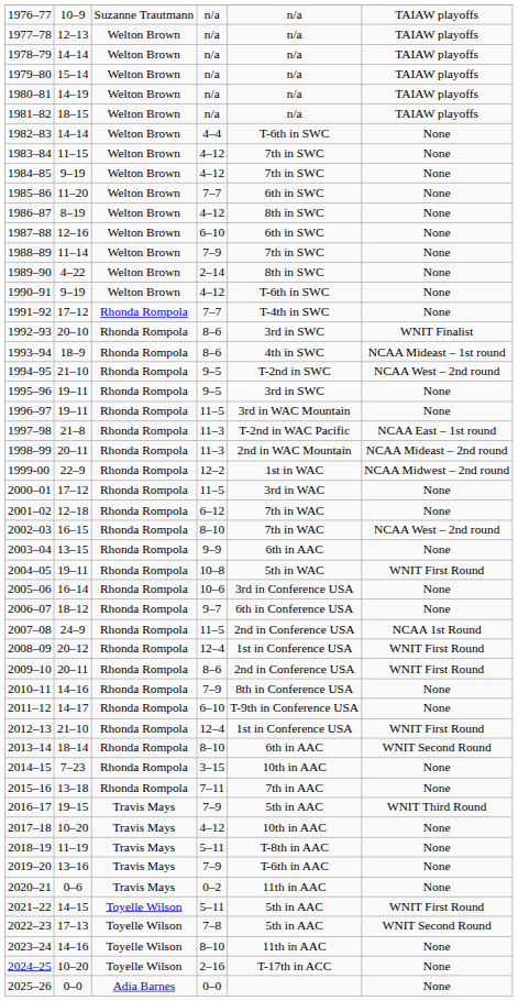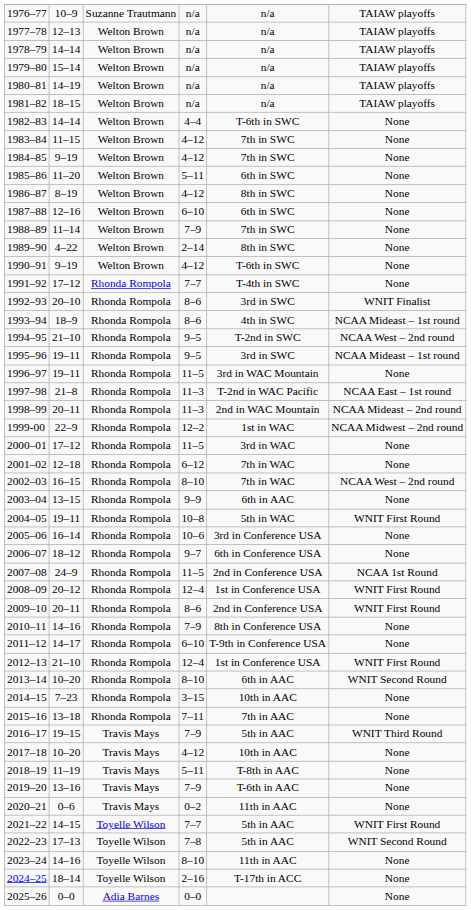 <table class="wikitable" style="text-align:center">
 <tr>
 </tr>
 <tr>
 <td style="text-align:left">1976–77</td>
 <td>10–9</td>
 <td>Suzanne Trautmann</td>
 <td>n/a</td>
 <td>n/a</td>
 <td>TAIAW playoffs</td>
 </tr>
 <tr>
 <td style="text-align:left">1977–78</td>
 <td>12–13</td>
 <td>Welton Brown</td>
 <td>n/a</td>
 <td>n/a</td>
 <td>TAIAW playoffs</td>
 </tr>
 <tr>
 <td style="text-align:left">1978–79</td>
 <td>14–14</td>
 <td>Welton Brown</td>
 <td>n/a</td>
 <td>n/a</td>
 <td>TAIAW playoffs</td>
 </tr>
 <tr>
 <td style="text-align:left">1979–80</td>
 <td>15–14</td>
 <td>Welton Brown</td>
 <td>n/a</td>
 <td>n/a</td>
 <td>TAIAW playoffs</td>
 </tr>
 <tr>
 <td style="text-align:left">1980–81</td>
 <td>14–19</td>
 <td>Welton Brown</td>
 <td>n/a</td>
 <td>n/a</td>
 <td>TAIAW playoffs</td>
 </tr>
 <tr>
 <td style="text-align:left">1981–82</td>
 <td>18–15</td>
 <td>Welton Brown</td>
 <td>n/a</td>
 <td>n/a</td>
 <td>TAIAW playoffs</td>
 </tr>
 <tr>
 <td style="text-align:left">1982–83</td>
 <td>14–14</td>
 <td>Welton Brown</td>
 <td>4–4</td>
 <td>T-6th in SWC</td>
 <td>None</td>
 </tr>
 <tr>
 <td style="text-align:left">1983–84</td>
 <td>11–15</td>
 <td>Welton Brown</td>
 <td>4–12</td>
 <td>7th in SWC</td>
 <td>None</td>
 </tr>
 <tr>
 <td style="text-align:left">1984–85</td>
 <td>9–19</td>
 <td>Welton Brown</td>
 <td>4–12</td>
 <td>7th in SWC</td>
 <td>None</td>
 </tr>
 <tr>
 <td style="text-align:left">1985–86</td>
 <td>11–20</td>
 <td>Welton Brown</td>
-<td>7–7</td>
+<td>5–11</td>
 <td>6th in SWC</td>
 <td>None</td>
 </tr>
 <tr>
 <td style="text-align:left">1986–87</td>
 <td>8–19</td>
 <td>Welton Brown</td>
 <td>4–12</td>
 <td>8th in SWC</td>
 <td>None</td>
 </tr>
 <tr>
 <td style="text-align:left">1987–88</td>
 <td>12–16</td>
 <td>Welton Brown</td>
 <td>6–10</td>
 <td>6th in SWC</td>
 <td>None</td>
 </tr>
 <tr>
 <td style="text-align:left">1988–89</td>
 <td>11–14</td>
 <td>Welton Brown</td>
 <td>7–9</td>
 <td>7th in SWC</td>
 <td>None</td>
 </tr>
 <tr>
 <td style="text-align:left">1989–90</td>
 <td>4–22</td>
 <td>Welton Brown</td>
 <td>2–14</td>
 <td>8th in SWC</td>
 <td>None</td>
 </tr>
 <tr>
 <td style="text-align:left">1990–91</td>
 <td>9–19</td>
 <td>Welton Brown</td>
 <td>4–12</td>
 <td>T-6th in SWC</td>
 <td>None</td>
 </tr>
 <tr>
 <td style="text-align:left">1991–92</td>
 <td>17–12</td>
 <td><a href='#'>Rhonda Rompola</a></td>
 <td>7–7</td>
 <td>T-4th in SWC</td>
 <td>None</td>
 </tr>
 <tr>
 <td style="text-align:left">1992–93</td>
 <td>20–10</td>
 <td>Rhonda Rompola</td>
 <td>8–6</td>
 <td>3rd in SWC</td>
 <td>WNIT Finalist</td>
 </tr>
 <tr>
 <td style="text-align:left">1993–94</td>
 <td>18–9</td>
 <td>Rhonda Rompola</td>
 <td>8–6</td>
 <td>4th in SWC</td>
 <td>NCAA Mideast – 1st round</td>
 </tr>
 <tr>
 <td style="text-align:left">1994–95</td>
 <td>21–10</td>
 <td>Rhonda Rompola</td>
 <td>9–5</td>
 <td>T-2nd in SWC</td>
 <td>NCAA West – 2nd round</td>
 </tr>
 <tr>
 <td style="text-align:left">1995–96</td>
 <td>19–11</td>
 <td>Rhonda Rompola</td>
 <td>9–5</td>
 <td>3rd in SWC</td>
-<td>None</td>
+<td>NCAA Mideast – 1st round</td>
 </tr>
 <tr>
 <td style="text-align:left">1996–97</td>
 <td>19–11</td>
 <td>Rhonda Rompola</td>
 <td>11–5</td>
 <td>3rd in WAC Mountain</td>
 <td>None</td>
 </tr>
 <tr>
 <td style="text-align:left">1997–98</td>
 <td>21–8</td>
 <td>Rhonda Rompola</td>
 <td>11–3</td>
 <td>T-2nd in WAC Pacific</td>
 <td>NCAA East – 1st round</td>
 </tr>
 <tr>
 <td style="text-align:left">1998–99</td>
 <td>20–11</td>
 <td>Rhonda Rompola</td>
 <td>11–3</td>
 <td>2nd in WAC Mountain</td>
 <td>NCAA Mideast – 2nd round</td>
 </tr>
 <tr>
 <td style="text-align:left">1999-00</td>
 <td>22–9</td>
 <td>Rhonda Rompola</td>
 <td>12–2</td>
 <td>1st in WAC</td>
 <td>NCAA Midwest – 2nd round</td>
 </tr>
 <tr>
 <td style="text-align:left">2000–01</td>
 <td>17–12</td>
 <td>Rhonda Rompola</td>
 <td>11–5</td>
 <td>3rd in WAC</td>
 <td>None</td>
 </tr>
 <tr>
 <td style="text-align:left">2001–02</td>
 <td>12–18</td>
 <td>Rhonda Rompola</td>
 <td>6–12</td>
 <td>7th in WAC</td>
 <td>None</td>
 </tr>
 <tr>
 <td style="text-align:left">2002–03</td>
 <td>16–15</td>
 <td>Rhonda Rompola</td>
 <td>8–10</td>
 <td>7th in WAC</td>
 <td>NCAA West – 2nd round</td>
 </tr>
 <tr>
 <td style="text-align:left">2003–04</td>
 <td>13–15</td>
 <td>Rhonda Rompola</td>
 <td>9–9</td>
 <td>6th in AAC</td>
 <td>None</td>
 </tr>
 <tr>
 <td style="text-align:left">2004–05</td>
 <td>19–11</td>
 <td>Rhonda Rompola</td>
 <td>10–8</td>
 <td>5th in WAC</td>
 <td>WNIT First Round</td>
 </tr>
 <tr>
 <td style="text-align:left">2005–06</td>
 <td>16–14</td>
 <td>Rhonda Rompola</td>
 <td>10–6</td>
 <td>3rd in Conference USA</td>
 <td>None</td>
 </tr>
 <tr>
 <td style="text-align:left">2006–07</td>
 <td>18–12</td>
 <td>Rhonda Rompola</td>
 <td>9–7</td>
 <td>6th in Conference USA</td>
 <td>None</td>
 </tr>
 <tr>
 <td style="text-align:left">2007–08</td>
 <td>24–9</td>
 <td>Rhonda Rompola</td>
 <td>11–5</td>
 <td>2nd in Conference USA</td>
 <td>NCAA 1st Round</td>
 </tr>
 <tr>
 <td style="text-align:left">2008–09</td>
 <td>20–12</td>
 <td>Rhonda Rompola</td>
 <td>12–4</td>
 <td>1st in Conference USA</td>
 <td>WNIT First Round</td>
 </tr>
 <tr>
 <td style="text-align:left">2009–10</td>
 <td>20–11</td>
 <td>Rhonda Rompola</td>
 <td>8–6</td>
 <td>2nd in Conference USA</td>
 <td>WNIT First Round</td>
 </tr>
 <tr>
 <td style="text-align:left">2010–11</td>
 <td>14–16</td>
 <td>Rhonda Rompola</td>
 <td>7–9</td>
 <td>8th in Conference USA</td>
 <td>None</td>
 </tr>
 <tr>
 <td style="text-align:left">2011–12</td>
 <td>14–17</td>
 <td>Rhonda Rompola</td>
 <td>6–10</td>
 <td>T-9th in Conference USA</td>
 <td>None</td>
 </tr>
 <tr>
 <td style="text-align:left">2012–13</td>
 <td>21–10</td>
 <td>Rhonda Rompola</td>
 <td>12–4</td>
 <td>1st in Conference USA</td>
 <td>WNIT First Round</td>
 </tr>
 <tr>
 <td style="text-align:left">2013–14</td>
-<td>18–14</td>
+<td>10–20</td>
 <td>Rhonda Rompola</td>
 <td>8–10</td>
 <td>6th in AAC</td>
 <td>WNIT Second Round</td>
 </tr>
 <tr>
 <td style="text-align:left">2014–15</td>
 <td>7–23</td>
 <td>Rhonda Rompola</td>
 <td>3–15</td>
 <td>10th in AAC</td>
 <td>None</td>
 </tr>
 <tr>
 <td style="text-align:left">2015–16</td>
 <td>13–18</td>
 <td>Rhonda Rompola</td>
 <td>7–11</td>
 <td>7th in AAC</td>
 <td>None</td>
 </tr>
 <tr>
 <td style="text-align:left">2016–17</td>
 <td>19–15</td>
 <td>Travis Mays</td>
 <td>7–9</td>
 <td>5th in AAC</td>
 <td>WNIT Third Round</td>
 </tr>
 <tr>
 <td style="text-align:left">2017–18</td>
 <td>10–20</td>
 <td>Travis Mays</td>
 <td>4–12</td>
 <td>10th in AAC</td>
 <td>None</td>
 </tr>
 <tr>
 <td style="text-align:left">2018–19</td>
 <td>11–19</td>
 <td>Travis Mays</td>
 <td>5–11</td>
 <td>T-8th in AAC</td>
 <td>None</td>
 </tr>
 <tr>
 <td style="text-align:left">2019–20</td>
 <td>13–16</td>
 <td>Travis Mays</td>
 <td>7–9</td>
 <td>T-6th in AAC</td>
 <td>None</td>
 </tr>
 <tr>
 <td style="text-align:left">2020–21</td>
 <td>0–6</td>
 <td>Travis Mays</td>
 <td>0–2</td>
 <td>11th in AAC</td>
 <td>None</td>
 </tr>
 <tr>
 <td style="text-align:left">2021–22</td>
 <td>14–15</td>
 <td><a href='#'>Toyelle Wilson</a></td>
-<td>5–11</td>
+<td>7–7</td>
 <td>5th in AAC</td>
 <td>WNIT First Round</td>
 </tr>
 <tr>
 <td style="text-align:left">2022–23</td>
 <td>17–13</td>
 <td>Toyelle Wilson</td>
 <td>7–8</td>
 <td>5th in AAC</td>
 <td>WNIT Second Round</td>
 </tr>
 <tr>
 <td style="text-align:left">2023–24</td>
 <td>14–16</td>
 <td>Toyelle Wilson</td>
 <td>8–10</td>
 <td>11th in AAC</td>
 <td>None</td>
 </tr>
 <tr>
 <td style="text-align:left"><a href='#'>2024–25</a></td>
-<td>10–20</td>
+<td>18–14</td>
 <td>Toyelle Wilson</td>
 <td>2–16</td>
 <td>T-17th in ACC</td>
 <td>None</td>
 </tr>
 <tr>
 <td style="text-align:left">2025–26</td>
 <td>0–0</td>
 <td><a href='#'>Adia Barnes</a></td>
 <td>0–0</td>
 <td></td>
 <td>None</td>
 </tr>
 </table>
